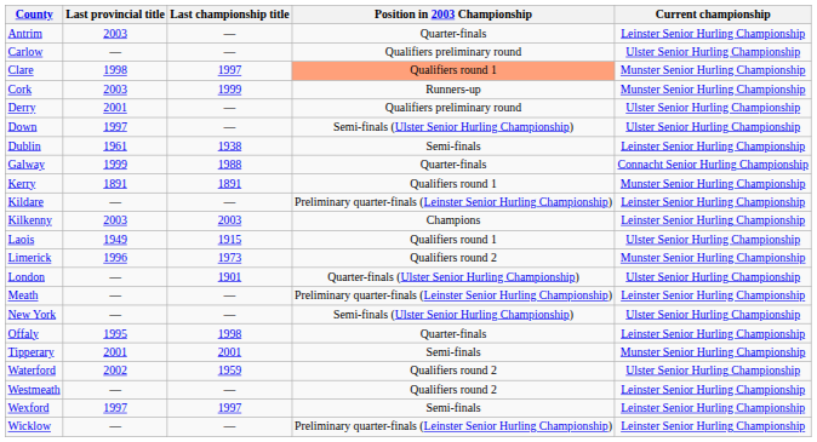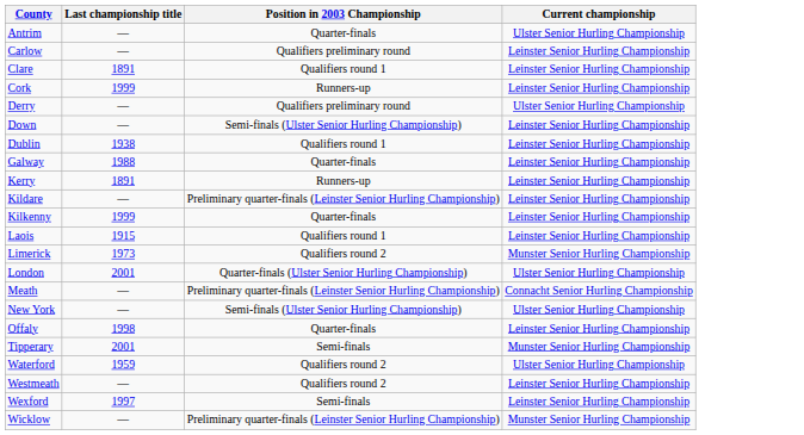 <table class="wikitable sortable" style="text-align:center">
 <tr>
 <th><a href='#'>County</a></th>
-<th>Last provincial title</th>
 <th>Last championship title</th>
 <th>Position in <a href='#'>2003</a> Championship</th>
 <th>Current championship</th>
 </tr>
 <tr>
 <td style="text-align:left"> <a href='#'>Antrim</a></td>
-<td><a href='#'>2003</a></td>
 <td>—</td>
 <td>Quarter-finals</td>
-<td><a href='#'>Leinster Senior Hurling Championship</a></td>
+<td><a href='#'>Ulster Senior Hurling Championship</a></td>
 </tr>
 <tr>
 <td style="text-align:left"> <a href='#'>Carlow</a></td>
 <td>—</td>
-<td>—</td>
 <td>Qualifiers preliminary round</td>
-<td><a href='#'>Ulster Senior Hurling Championship</a></td>
+<td><a href='#'>Leinster Senior Hurling Championship</a></td>
 </tr>
 <tr>
 <td style="text-align:left"> <a href='#'>Clare</a></td>
-<td><a href='#'>1998</a></td>
-<td><a href='#'>1997</a></td>
-<td style="background: lightsalmon;">Qualifiers round 1</td>
-<td><a href='#'>Munster Senior Hurling Championship</a></td>
+<td><a href='#'>1891</a></td>
+<td>Qualifiers round 1</td>
+<td><a href='#'>Leinster Senior Hurling Championship</a></td>
 </tr>
 <tr>
 <td style="text-align:left"> <a href='#'>Cork</a></td>
-<td><a href='#'>2003</a></td>
 <td><a href='#'>1999</a></td>
 <td>Runners-up</td>
-<td><a href='#'>Munster Senior Hurling Championship</a></td>
+<td><a href='#'>Leinster Senior Hurling Championship</a></td>
 </tr>
 <tr>
 <td style="text-align:left"> <a href='#'>Derry</a></td>
-<td><a href='#'>2001</a></td>
 <td>—</td>
 <td>Qualifiers preliminary round</td>
 <td><a href='#'>Ulster Senior Hurling Championship</a></td>
 </tr>
 <tr>
 <td style="text-align:left"> <a href='#'>Down</a></td>
-<td><a href='#'>1997</a></td>
 <td>—</td>
 <td>Semi-finals (<a href='#'>Ulster Senior Hurling Championship</a>)</td>
-<td><a href='#'>Ulster Senior Hurling Championship</a></td>
+<td><a href='#'>Leinster Senior Hurling Championship</a></td>
 </tr>
 <tr>
 <td style="text-align:left"> <a href='#'>Dublin</a></td>
-<td><a href='#'>1961</a></td>
 <td><a href='#'>1938</a></td>
-<td>Semi-finals</td>
+<td>Qualifiers round 1</td>
 <td><a href='#'>Leinster Senior Hurling Championship</a></td>
 </tr>
 <tr>
 <td style="text-align:left"> <a href='#'>Galway</a></td>
-<td><a href='#'>1999</a></td>
 <td><a href='#'>1988</a></td>
 <td>Quarter-finals</td>
-<td><a href='#'>Connacht Senior Hurling Championship</a></td>
+<td><a href='#'>Leinster Senior Hurling Championship</a></td>
 </tr>
 <tr>
 <td style="text-align:left"> <a href='#'>Kerry</a></td>
 <td><a href='#'>1891</a></td>
-<td><a href='#'>1891</a></td>
-<td>Qualifiers round 1</td>
-<td><a href='#'>Munster Senior Hurling Championship</a></td>
+<td>Runners-up</td>
+<td><a href='#'>Leinster Senior Hurling Championship</a></td>
 </tr>
 <tr>
 <td style="text-align:left"> <a href='#'>Kildare</a></td>
-<td>—</td>
 <td>—</td>
 <td>Preliminary quarter-finals (<a href='#'>Leinster Senior Hurling Championship</a>)</td>
 <td><a href='#'>Leinster Senior Hurling Championship</a></td>
 </tr>
 <tr>
 <td style="text-align:left"> <a href='#'>Kilkenny</a></td>
-<td><a href='#'>2003</a></td>
-<td><a href='#'>2003</a></td>
-<td>Champions</td>
+<td><a href='#'>1999</a></td>
+<td>Quarter-finals</td>
 <td><a href='#'>Leinster Senior Hurling Championship</a></td>
 </tr>
 <tr>
 <td style="text-align:left"> <a href='#'>Laois</a></td>
-<td><a href='#'>1949</a></td>
 <td><a href='#'>1915</a></td>
 <td>Qualifiers round 1</td>
-<td><a href='#'>Ulster Senior Hurling Championship</a></td>
+<td><a href='#'>Leinster Senior Hurling Championship</a></td>
 </tr>
 <tr>
 <td style="text-align:left"> <a href='#'>Limerick</a></td>
-<td><a href='#'>1996</a></td>
 <td><a href='#'>1973</a></td>
 <td>Qualifiers round 2</td>
 <td><a href='#'>Munster Senior Hurling Championship</a></td>
 </tr>
 <tr>
 <td style="text-align:left"> <a href='#'>London</a></td>
-<td>—</td>
-<td><a href='#'>1901</a></td>
+<td><a href='#'>2001</a></td>
 <td>Quarter-finals (<a href='#'>Ulster Senior Hurling Championship</a>)</td>
 <td><a href='#'>Ulster Senior Hurling Championship</a></td>
 </tr>
 <tr>
 <td style="text-align:left"> <a href='#'>Meath</a></td>
 <td>—</td>
-<td>—</td>
 <td>Preliminary quarter-finals (<a href='#'>Leinster Senior Hurling Championship</a>)</td>
-<td><a href='#'>Leinster Senior Hurling Championship</a></td>
+<td><a href='#'>Connacht Senior Hurling Championship</a></td>
 </tr>
 <tr>
 <td style="text-align:left"> <a href='#'>New York</a></td>
-<td>—</td>
 <td>—</td>
 <td>Semi-finals (<a href='#'>Ulster Senior Hurling Championship</a>)</td>
 <td><a href='#'>Ulster Senior Hurling Championship</a></td>
 </tr>
 <tr>
 <td style="text-align:left"> <a href='#'>Offaly</a></td>
-<td><a href='#'>1995</a></td>
 <td><a href='#'>1998</a></td>
 <td>Quarter-finals</td>
 <td><a href='#'>Leinster Senior Hurling Championship</a></td>
 </tr>
 <tr>
 <td style="text-align:left"> <a href='#'>Tipperary</a></td>
 <td><a href='#'>2001</a></td>
-<td><a href='#'>2001</a></td>
 <td>Semi-finals</td>
 <td><a href='#'>Munster Senior Hurling Championship</a></td>
 </tr>
 <tr>
 <td style="text-align:left"> <a href='#'>Waterford</a></td>
-<td><a href='#'>2002</a></td>
 <td><a href='#'>1959</a></td>
 <td>Qualifiers round 2</td>
 <td><a href='#'>Ulster Senior Hurling Championship</a></td>
 </tr>
 <tr>
 <td style="text-align:left"><a href='#'>Westmeath</a></td>
 <td>—</td>
-<td>—</td>
 <td>Qualifiers round 2</td>
 <td><a href='#'>Leinster Senior Hurling Championship</a></td>
 </tr>
 <tr>
 <td style="text-align:left"> <a href='#'>Wexford</a></td>
-<td><a href='#'>1997</a></td>
 <td><a href='#'>1997</a></td>
 <td>Semi-finals</td>
 <td><a href='#'>Leinster Senior Hurling Championship</a></td>
 </tr>
 <tr>
 <td style="text-align:left"> <a href='#'>Wicklow</a></td>
 <td>—</td>
-<td>—</td>
 <td>Preliminary quarter-finals (<a href='#'>Leinster Senior Hurling Championship</a>)</td>
-<td><a href='#'>Leinster Senior Hurling Championship</a></td>
+<td><a href='#'>Munster Senior Hurling Championship</a></td>
 </tr>
 </table>
